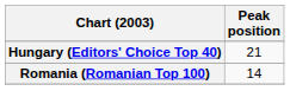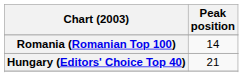 <table class="wikitable plainrowheaders sortable" style="text-align:center">
 <tr>
 <th scope="col">Chart (2003)</th>
 <th scope="col">Peak<br>position</th>
+</tr>
+<tr>
+</tr>
+<tr>
+<th scope="row">Romania (<a href='#'>Romanian Top 100</a>)</th>
+<td>14</td>
 </tr>
 <tr>
 </tr>
 <tr>
 <th scope="row">Hungary (<a href='#'>Editors' Choice Top 40</a>)</th>
 <td>21</td>
 </tr>
 <tr>
 </tr>
 <tr>
-<th scope="row">Romania (<a href='#'>Romanian Top 100</a>)</th>
-<td>14</td>
-</tr>
-<tr>
-</tr>
-<tr>
 </tr>
 <tr>
 </tr>
 </table>
